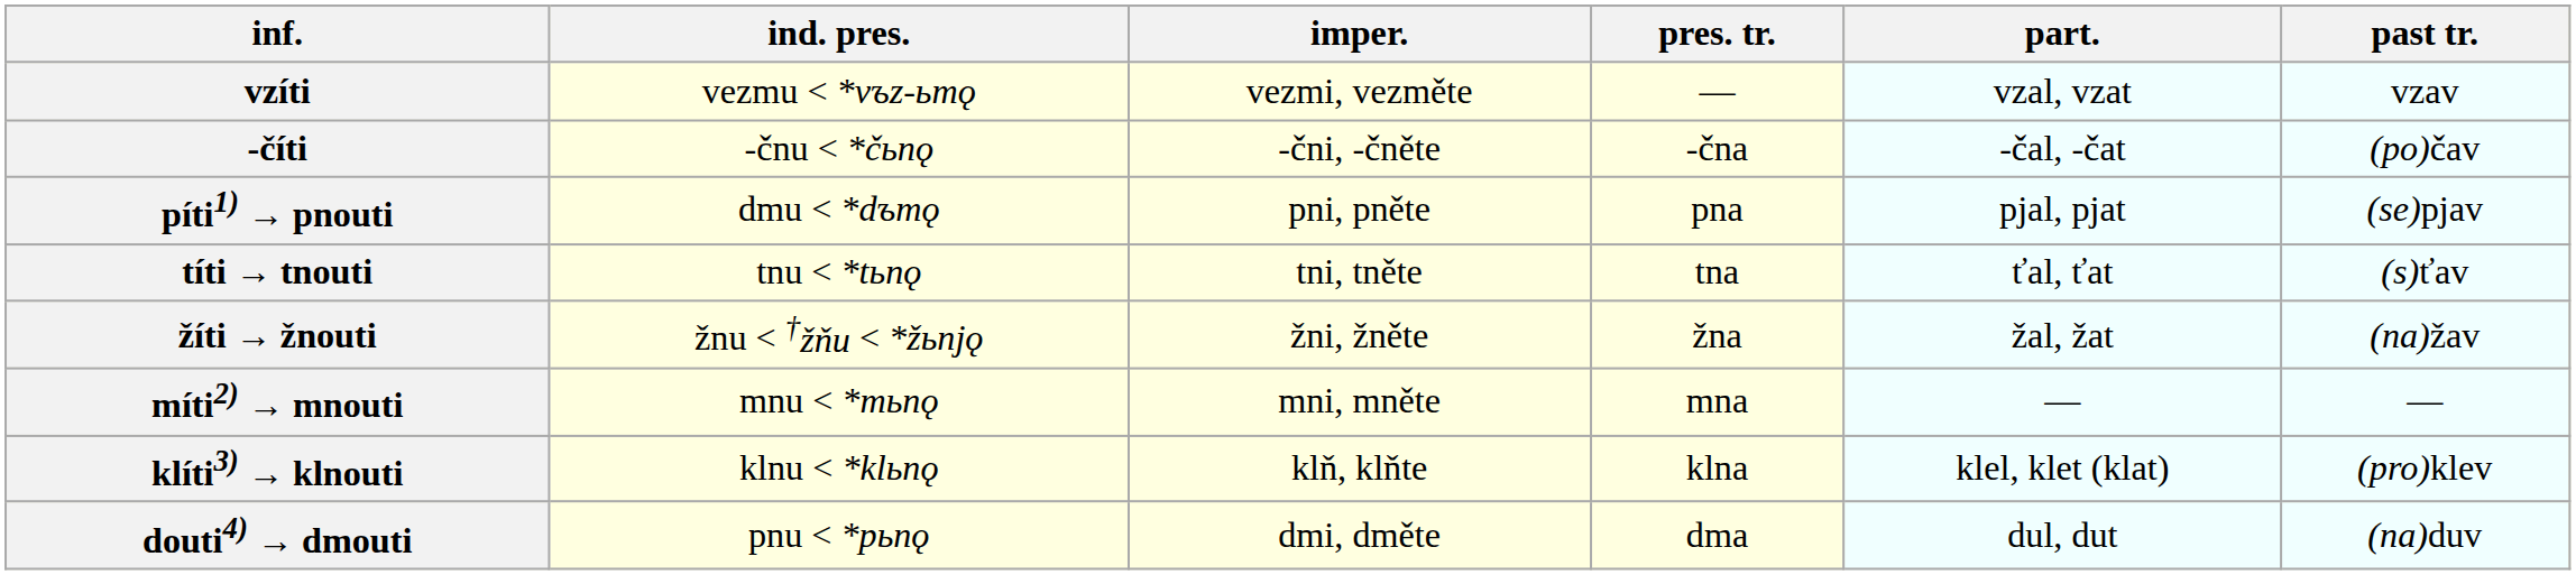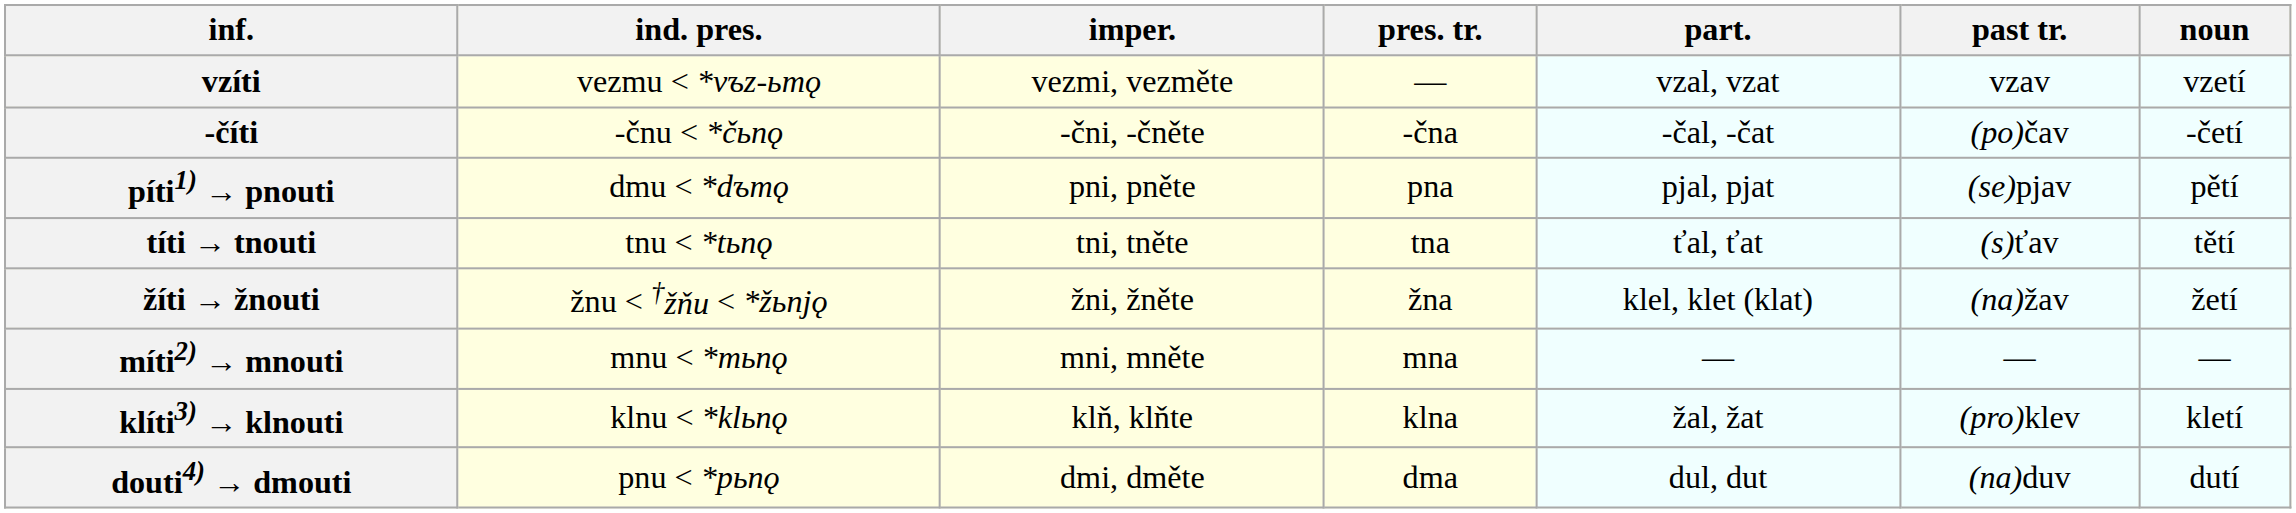 <table class="wikitable" border="1" width=90% style="text-align:center; background:lightyellow">
 <tr>
 <th>inf.</th>
 <th>ind. pres.</th>
 <th>imper.</th>
 <th>pres. tr.</th>
 <th>part.</th>
 <th>past tr.</th>
+<th>noun</th>
 </tr>
 <tr>
 <th>vzíti</th>
 <td>vezmu < <em>*vъz-ьmǫ</em></td>
 <td>vezmi, vezměte</td>
 <td>—</td>
 <td style="background:azure">vzal, vzat</td>
 <td style="background:azure">vzav</td>
+<td style="background:azure">vzetí</td>
 </tr>
 <tr>
 <th>-číti</th>
 <td>-čnu < <em>*čьnǫ</em></td>
 <td>-čni, -čněte</td>
 <td>-čna</td>
 <td style="background:azure">-čal, -čat</td>
 <td style="background:azure"><em>(po)</em>čav</td>
+<td style="background:azure">-četí</td>
 </tr>
 <tr>
 <th>píti<sup><em>1)</em></sup> → pnouti</th>
 <td>dmu < <em>*dъmǫ</em></td>
 <td>pni, pněte</td>
 <td>pna</td>
 <td style="background:azure">pjal, pjat</td>
 <td style="background:azure"><em>(se)</em>pjav</td>
+<td style="background:azure">pětí</td>
 </tr>
 <tr>
 <th>títi → tnouti</th>
 <td>tnu < <em>*tьnǫ</em></td>
 <td>tni, tněte</td>
 <td>tna</td>
 <td style="background:azure">ťal, ťat</td>
 <td style="background:azure"><em>(s)</em>ťav</td>
+<td style="background:azure">tětí</td>
 </tr>
 <tr>
 <th>žíti → žnouti</th>
 <td>žnu < <em><sup>†</sup>žňu</em> < <em>*žьnjǫ</em></td>
 <td>žni, žněte</td>
 <td>žna</td>
-<td style="background:azure">žal, žat</td>
+<td style="background:azure">klel, klet (klat)</td>
 <td style="background:azure"><em>(na)</em>žav</td>
+<td style="background:azure">žetí</td>
 </tr>
 <tr>
 <th>míti<sup><em>2)</em></sup> → mnouti</th>
 <td>mnu < <em>*mьnǫ</em></td>
 <td>mni, mněte</td>
 <td>mna</td>
 <td style="background:azure">—</td>
 <td style="background:azure">—</td>
+<td style="background:azure">—</td>
 </tr>
 <tr>
 <th>klíti<sup><em>3)</em></sup> → klnouti</th>
 <td>klnu < <em>*klьnǫ</em></td>
 <td>klň, klňte</td>
 <td>klna</td>
-<td style="background:azure">klel, klet (klat)</td>
+<td style="background:azure">žal, žat</td>
 <td style="background:azure"><em>(pro)</em>klev</td>
+<td style="background:azure">kletí</td>
 </tr>
 <tr>
 <th>douti<sup><em>4)</em></sup> → dmouti</th>
 <td>pnu < <em>*pьnǫ</em></td>
 <td>dmi, dměte</td>
 <td>dma</td>
 <td style="background:azure">dul, dut</td>
 <td style="background:azure"><em>(na)</em>duv</td>
+<td style="background:azure">dutí</td>
 </tr>
 </table>
